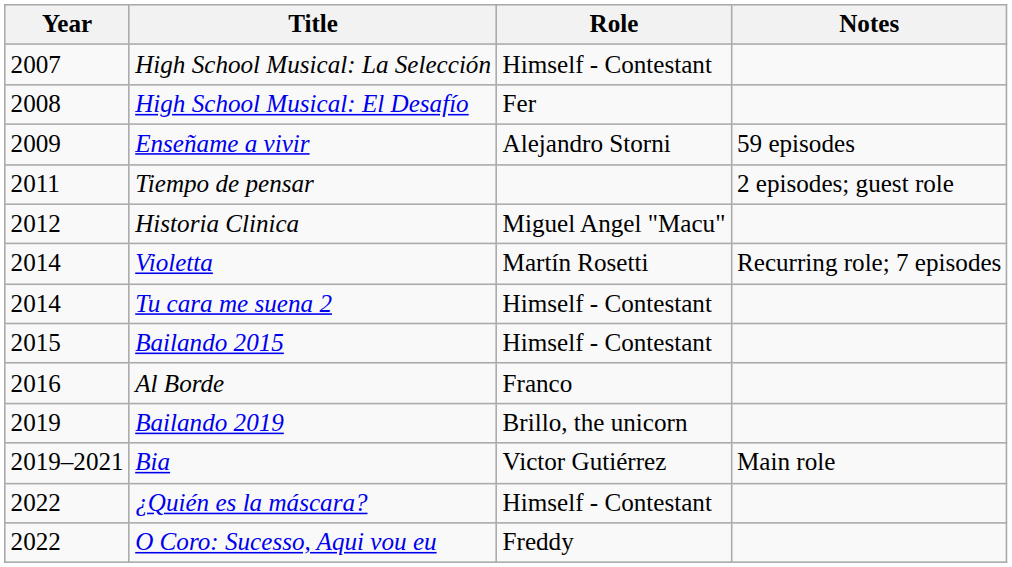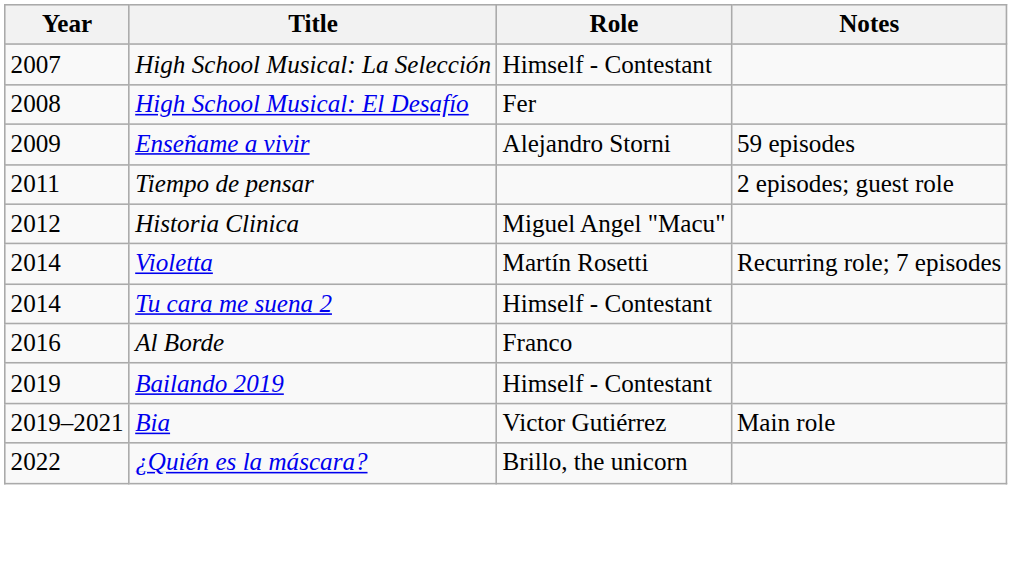 <table class="wikitable sortable">
 <tr>
 <th>Year</th>
 <th>Title</th>
 <th>Role</th>
 <th class="unsortable">Notes</th>
 </tr>
 <tr>
 <td>2007</td>
 <td><em>High School Musical: La Selección</em></td>
 <td>Himself - Contestant</td>
 <td></td>
 </tr>
 <tr>
 <td>2008</td>
 <td><em><a href='#'>High School Musical: El Desafío</a></em></td>
 <td>Fer</td>
 <td></td>
 </tr>
 <tr>
 <td>2009</td>
 <td><em><a href='#'>Enseñame a vivir</a></em></td>
 <td>Alejandro Storni</td>
 <td>59 episodes</td>
 </tr>
 <tr>
 <td>2011</td>
 <td><em>Tiempo de pensar</em></td>
 <td></td>
 <td>2 episodes; guest role</td>
 </tr>
 <tr>
 <td>2012</td>
 <td><em>Historia Clinica</em></td>
 <td>Miguel Angel "Macu"</td>
 <td></td>
 </tr>
 <tr>
 <td>2014</td>
 <td><em><a href='#'>Violetta</a></em></td>
 <td>Martín Rosetti</td>
 <td>Recurring role; 7 episodes</td>
 </tr>
 <tr>
 <td>2014</td>
 <td><em><a href='#'>Tu cara me suena 2</a></em></td>
 <td>Himself - Contestant</td>
 <td></td>
 </tr>
 <tr>
-<td>2015</td>
-<td><em><a href='#'>Bailando 2015</a></em></td>
-<td>Himself - Contestant</td>
-<td></td>
-</tr>
-<tr>
 <td>2016</td>
 <td><em>Al Borde</em></td>
 <td>Franco</td>
 <td></td>
 </tr>
 <tr>
 <td>2019</td>
 <td><em><a href='#'>Bailando 2019</a></em></td>
-<td>Brillo, the unicorn</td>
+<td>Himself - Contestant</td>
 <td></td>
 </tr>
 <tr>
 <td>2019–2021</td>
 <td><em><a href='#'>Bia</a></em></td>
 <td>Victor Gutiérrez</td>
 <td>Main role</td>
 </tr>
 <tr>
 <td>2022</td>
 <td><em><a href='#'>¿Quién es la máscara?</a></em></td>
-<td>Himself - Contestant</td>
-<td></td>
-</tr>
-<tr>
-<td>2022</td>
-<td><em><a href='#'>O Coro: Sucesso, Aqui vou eu</a><a href='#'></a></em></td>
-<td>Freddy</td>
+<td>Brillo, the unicorn</td>
 <td></td>
 </tr>
 </table>
